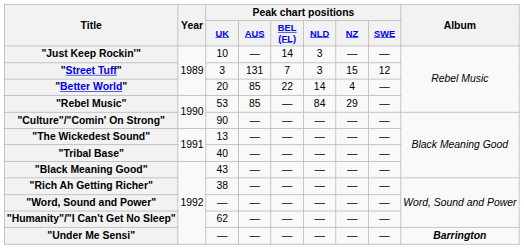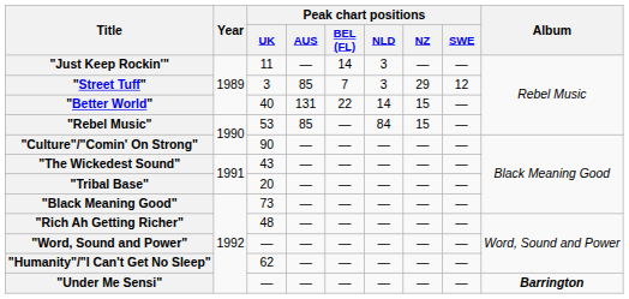 <table class="wikitable plainrowheaders" style="text-align:center;">
 <tr>
 <th scope="col" rowspan="2">Title</th>
 <th scope="col" rowspan="2">Year</th>
 <th scope="col" colspan="6">Peak chart positions</th>
 <th scope="col" rowspan="2">Album</th>
 </tr>
 <tr>
 <th scope="col" style="width:3em;font-size:90%;"><a href='#'>UK</a><br></th>
 <th scope="col" style="width:3em;font-size:90%;"><a href='#'>AUS</a><br></th>
 <th scope="col" style="width:3em;font-size:90%;"><a href='#'>BEL<br>(FL)</a><br></th>
 <th scope="col" style="width:3em;font-size:90%;"><a href='#'>NLD</a><br></th>
 <th scope="col" style="width:3em;font-size:90%;"><a href='#'>NZ</a><br></th>
 <th scope="col" style="width:3em;font-size:90%;"><a href='#'>SWE</a><br></th>
 </tr>
 <tr>
 <th scope="row">"Just Keep Rockin'"<br></th>
 <td rowspan="3">1989</td>
-<td>10</td>
+<td>11</td>
 <td>—</td>
 <td>14</td>
 <td>3</td>
 <td>—</td>
 <td>—</td>
 <td rowspan="4"><em>Rebel Music</em></td>
 </tr>
 <tr>
 <th scope="row">"<a href='#'>Street Tuff</a>"<br></th>
 <td>3</td>
-<td>131</td>
+<td>85</td>
 <td>7</td>
 <td>3</td>
-<td>15</td>
+<td>29</td>
 <td>12</td>
 </tr>
 <tr>
 <th scope="row">"<a href='#'>Better World</a>"</th>
-<td>20</td>
-<td>85</td>
+<td>40</td>
+<td>131</td>
 <td>22</td>
 <td>14</td>
-<td>4</td>
+<td>15</td>
 <td>—</td>
 </tr>
 <tr>
 <th scope="row">"Rebel Music"</th>
 <td rowspan="2">1990</td>
 <td>53</td>
 <td>85</td>
 <td>—</td>
 <td>84</td>
-<td>29</td>
+<td>15</td>
 <td>—</td>
 </tr>
 <tr>
 <th scope="row">"Culture"/"Comin' On Strong"</th>
 <td>90</td>
 <td>—</td>
 <td>—</td>
 <td>—</td>
 <td>—</td>
 <td>—</td>
 <td rowspan="4"><em>Black Meaning Good</em></td>
 </tr>
 <tr>
 <th scope="row">"The Wickedest Sound"<br></th>
 <td rowspan="2">1991</td>
-<td>13</td>
+<td>43</td>
 <td>—</td>
 <td>—</td>
 <td>—</td>
 <td>—</td>
 <td>—</td>
 </tr>
 <tr>
 <th scope="row">"Tribal Base"<br></th>
-<td>40</td>
+<td>20</td>
 <td>—</td>
 <td>—</td>
 <td>—</td>
 <td>—</td>
 <td>—</td>
 </tr>
 <tr>
 <th scope="row">"Black Meaning Good"</th>
 <td rowspan="5">1992</td>
-<td>43</td>
+<td>73</td>
 <td>—</td>
 <td>—</td>
 <td>—</td>
 <td>—</td>
 <td>—</td>
 </tr>
 <tr>
 <th scope="row">"Rich Ah Getting Richer"</th>
-<td>38</td>
+<td>48</td>
 <td>—</td>
 <td>—</td>
 <td>—</td>
 <td>—</td>
 <td>—</td>
 <td rowspan="3"><em>Word, Sound and Power</em></td>
 </tr>
 <tr>
 <th scope="row">"Word, Sound and Power"</th>
 <td>—</td>
 <td>—</td>
 <td>—</td>
 <td>—</td>
 <td>—</td>
 <td>—</td>
 </tr>
 <tr>
 <th scope="row">"Humanity"/"I Can't Get No Sleep"</th>
 <td>62</td>
 <td>—</td>
 <td>—</td>
 <td>—</td>
 <td>—</td>
 <td>—</td>
 </tr>
 <tr>
 <th scope="row">"Under Me Sensi"<br></th>
 <td>—</td>
 <td>—</td>
 <td>—</td>
 <td>—</td>
 <td>—</td>
 <td>—</td>
 <td><strong><em>Barrington</em></strong></td>
 </tr>
 </table>
